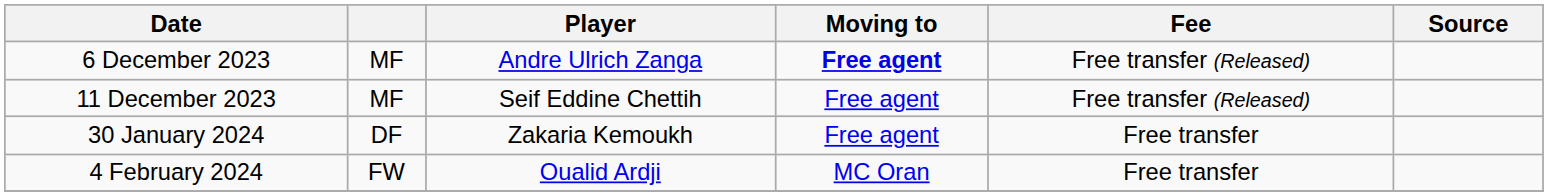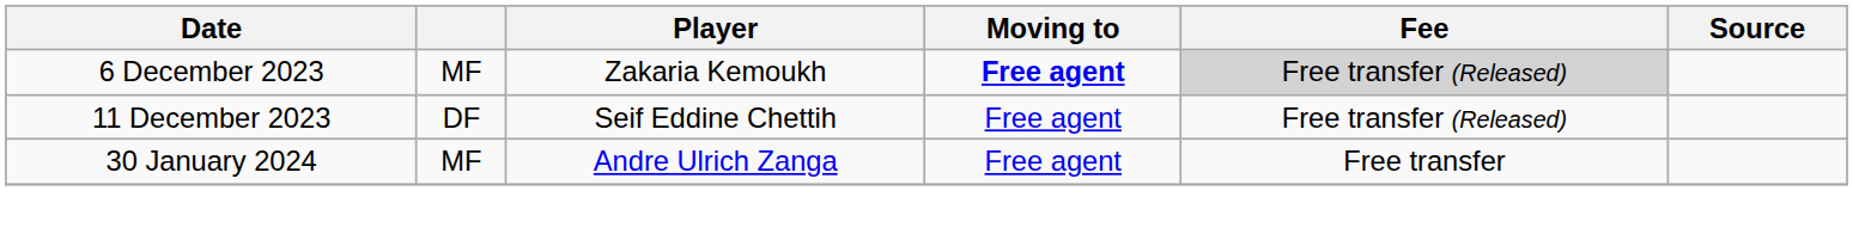 <table class="wikitable sortable" style="width:70%; text-align:center; font-size:85%; text-align:centre;">
 <tr>
 <th>Date</th>
 <th></th>
 <th>Player</th>
 <th>Moving to</th>
 <th>Fee</th>
 <th>Source</th>
 </tr>
 <tr>
 <td>6 December 2023</td>
 <td>MF</td>
-<td> <a href='#'>Andre Ulrich Zanga</a></td>
+<td> Zakaria Kemoukh</td>
 <td><strong><a href='#'>Free agent</a></strong></td>
-<td>Free transfer <small><em>(Released)</em></small></td>
+<td style="background: lightgrey;">Free transfer <small><em>(Released)</em></small></td>
 <td></td>
 </tr>
 <tr>
 <td>11 December 2023</td>
-<td>MF</td>
+<td>DF</td>
 <td> Seif Eddine Chettih</td>
 <td><a href='#'>Free agent</a></td>
 <td>Free transfer <small><em>(Released)</em></small></td>
 <td></td>
 </tr>
 <tr>
 <td>30 January 2024</td>
-<td>DF</td>
-<td> Zakaria Kemoukh</td>
+<td>MF</td>
+<td> <a href='#'>Andre Ulrich Zanga</a></td>
 <td><a href='#'>Free agent</a></td>
-<td>Free transfer</td>
-<td></td>
-</tr>
-<tr>
-<td>4 February 2024</td>
-<td>FW</td>
-<td> <a href='#'>Oualid Ardji</a></td>
-<td><a href='#'>MC Oran</a></td>
 <td>Free transfer</td>
 <td></td>
 </tr>
 <tr>
 </tr>
 </table>
